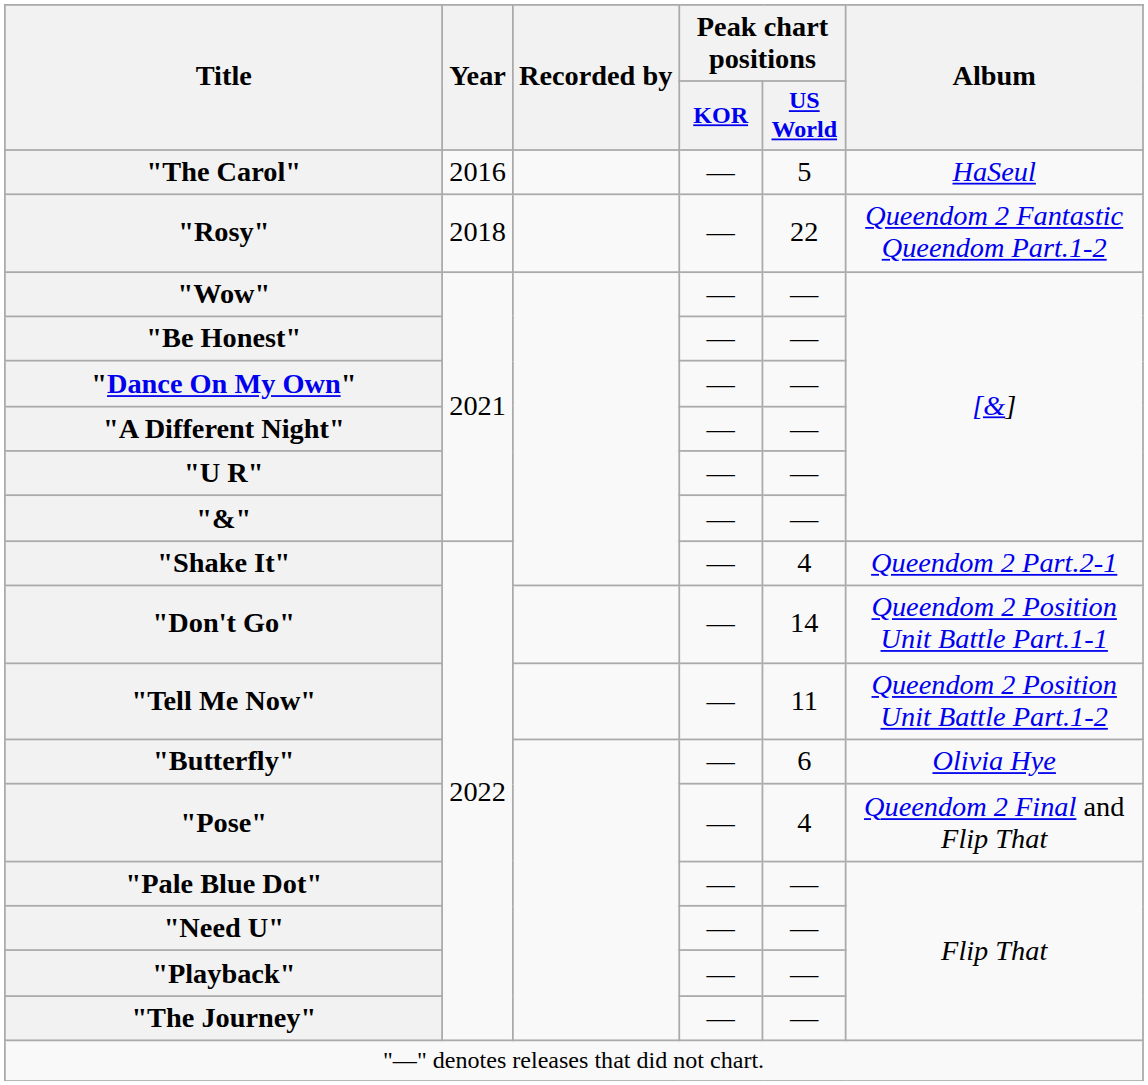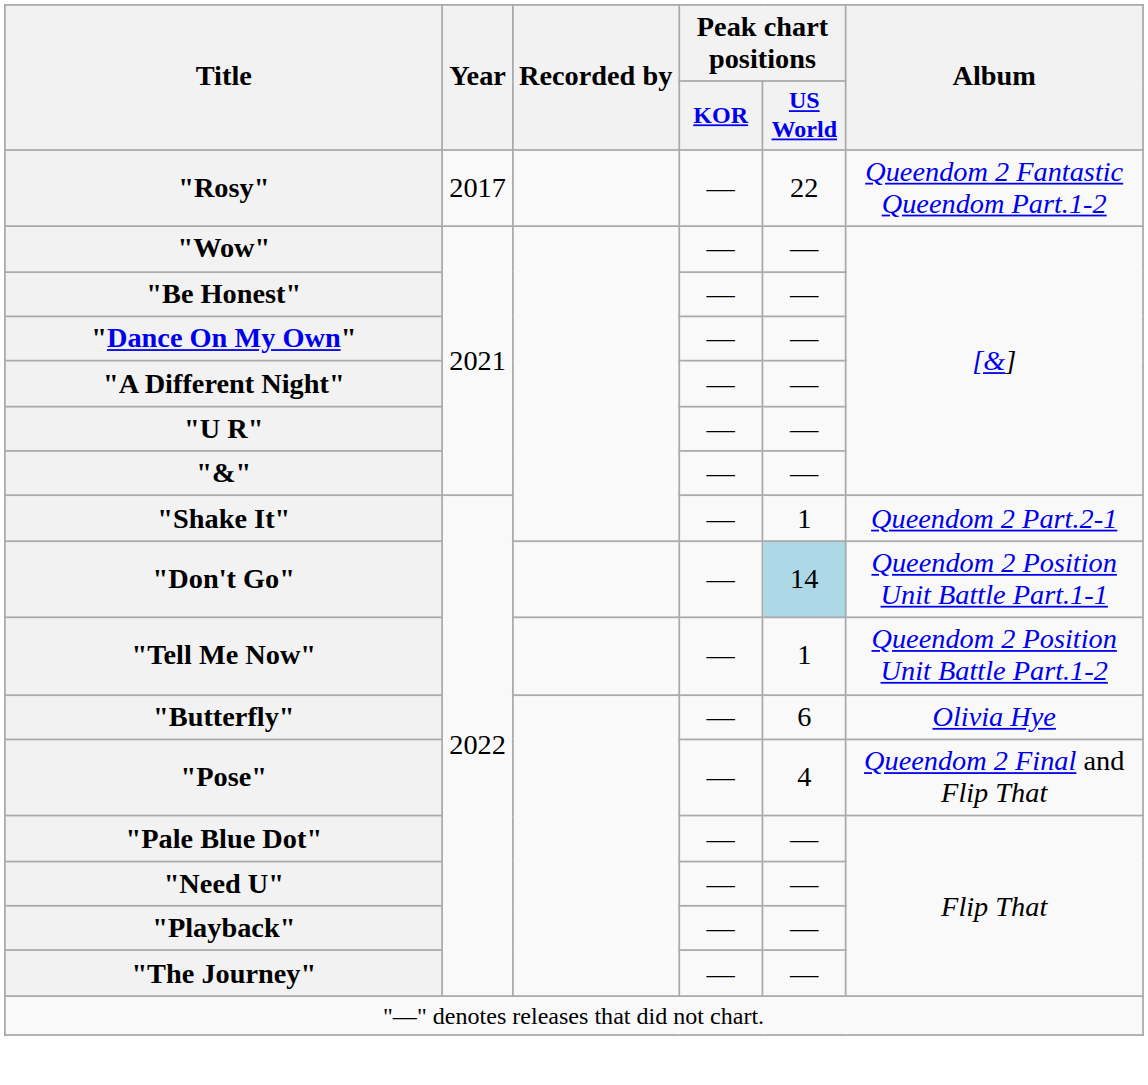 <table class="wikitable plainrowheaders" style="text-align:center;" border="1">
 <tr>
 <th scope="col" rowspan="2" style="width:15em;">Title</th>
 <th scope="col" rowspan="2">Year</th>
 <th scope="col" rowspan="2">Recorded by</th>
 <th scope="col" colspan="2">Peak chart<br>positions</th>
 <th scope="col" rowspan="2" style="width:10em;">Album</th>
 </tr>
 <tr>
 <th scope="col" style="width:3em;font-size:85%;"><a href='#'>KOR</a><br></th>
 <th scope="col" style="width:3em;font-size:85%;"><a href='#'>US<br>World</a><br></th>
 </tr>
 <tr>
-<th scope="row">"The Carol"</th>
-<td>2016</td>
-<td style="text-align:left"></td>
-<td>—</td>
-<td>5</td>
-<td><em><a href='#'>HaSeul</a></em></td>
-</tr>
-<tr>
 <th scope="row">"Rosy"</th>
-<td>2018</td>
+<td>2017</td>
 <td style="text-align:left"></td>
 <td>—</td>
 <td>22</td>
 <td><em><a href='#'>Queendom 2 Fantastic Queendom Part.1-2</a></em></td>
 </tr>
 <tr>
 <th scope="row">"Wow"</th>
 <td rowspan="6">2021</td>
 <td style="text-align:left" rowspan="7"></td>
 <td>—</td>
 <td>—</td>
 <td rowspan="6"><em><a href='#'>[&</a>]</em></td>
 </tr>
 <tr>
 <th scope="row">"Be Honest"</th>
 <td>—</td>
 <td>—</td>
 </tr>
 <tr>
 <th scope="row">"<a href='#'>Dance On My Own</a>"</th>
 <td>—</td>
 <td>—</td>
 </tr>
 <tr>
 <th scope="row">"A Different Night"</th>
 <td>—</td>
 <td>—</td>
 </tr>
 <tr>
 <th scope="row">"U R"</th>
 <td>—</td>
 <td>—</td>
 </tr>
 <tr>
 <th scope="row">"&"</th>
 <td>—</td>
 <td>—</td>
 </tr>
 <tr>
 <th scope="row">"Shake It"</th>
 <td rowspan="9">2022</td>
 <td>—</td>
-<td>4</td>
+<td>1</td>
 <td><em><a href='#'>Queendom 2 Part.2-1</a></em></td>
 </tr>
 <tr>
 <th scope="row">"Don't Go" <br></th>
 <td style="text-align:left"></td>
 <td>—</td>
-<td>14</td>
+<td style="background: lightblue;">14</td>
 <td><em><a href='#'>Queendom 2 Position Unit Battle Part.1-1</a></em></td>
 </tr>
 <tr>
 <th scope="row">"Tell Me Now" <br></th>
 <td style="text-align:left"></td>
 <td>—</td>
-<td>11</td>
+<td>1</td>
 <td><em><a href='#'>Queendom 2 Position Unit Battle Part.1-2</a></em></td>
 </tr>
 <tr>
 <th scope="row">"Butterfly"</th>
 <td style="text-align:left" rowspan="6"></td>
 <td>—</td>
 <td>6</td>
 <td><em><a href='#'>Olivia Hye</a></em></td>
 </tr>
 <tr>
 <th scope="row">"Pose"</th>
 <td>—</td>
 <td>4</td>
 <td><em><a href='#'>Queendom 2 Final</a></em> and <em>Flip That</em></td>
 </tr>
 <tr>
 <th scope="row">"Pale Blue Dot"</th>
 <td>—</td>
 <td>—</td>
 <td rowspan="4"><em>Flip That</em></td>
 </tr>
 <tr>
 <th scope="row">"Need U"</th>
 <td>—</td>
 <td>—</td>
 </tr>
 <tr>
 <th scope="row">"Playback"</th>
 <td>—</td>
 <td>—</td>
 </tr>
 <tr>
 <th scope="row">"The Journey"</th>
 <td>—</td>
 <td>—</td>
 </tr>
 <tr>
 <td colspan="6" style="font-size:85%">"—" denotes releases that did not chart.</td>
 </tr>
 </table>
